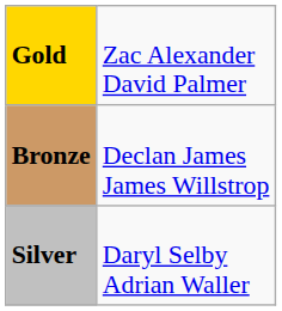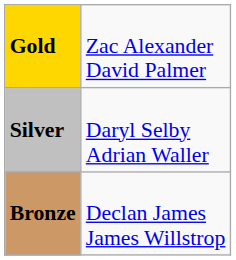 <table class="wikitable">
 <tr>
 <td bgcolor="gold"><strong>Gold</strong></td>
 <td><br><a href='#'>Zac Alexander</a><br><a href='#'>David Palmer</a></td>
 </tr>
 <tr>
+<td bgcolor="silver"><strong>Silver</strong></td>
+<td><br><a href='#'>Daryl Selby</a><br><a href='#'>Adrian Waller</a></td>
+</tr>
+<tr>
 <td bgcolor="CC9966"><strong>Bronze</strong></td>
 <td><br><a href='#'>Declan James</a><br><a href='#'>James Willstrop</a></td>
 </tr>
-<tr>
-<td bgcolor="silver"><strong>Silver</strong></td>
-<td><br><a href='#'>Daryl Selby</a><br><a href='#'>Adrian Waller</a></td>
-</tr>
 </table>
